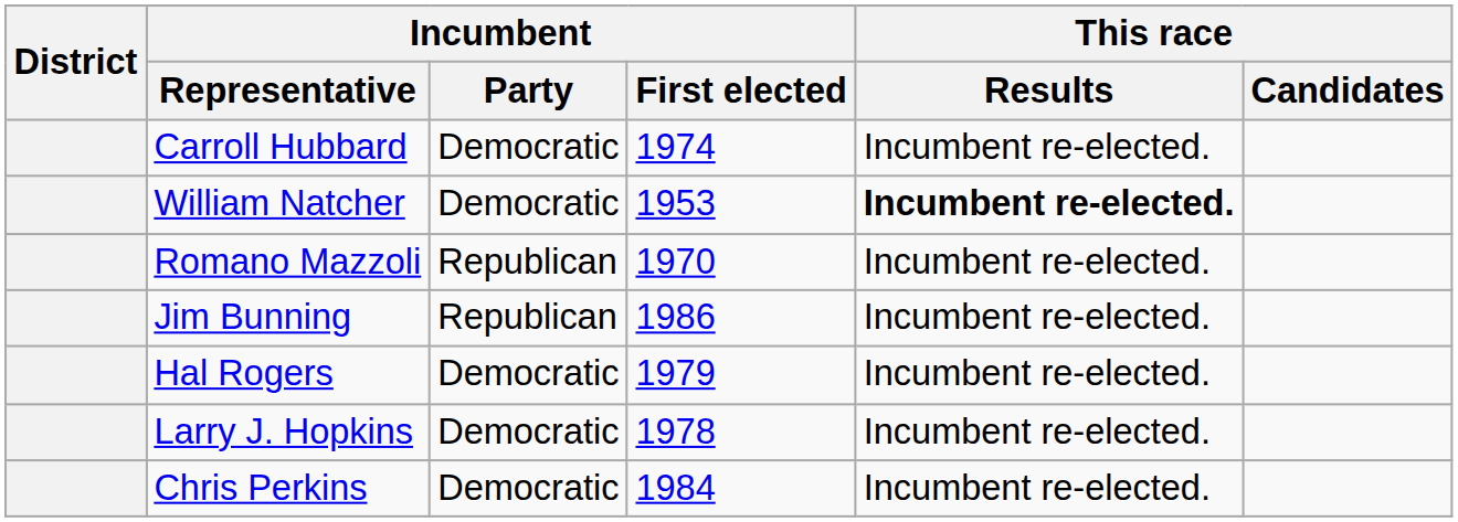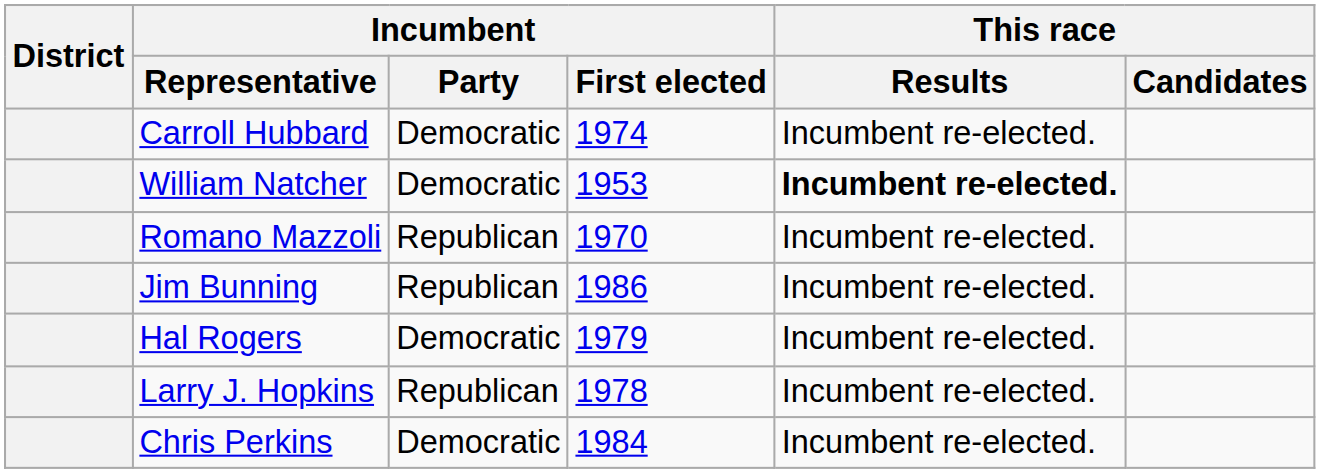 <table class=wikitable>
 <tr>
 <th rowspan=2>District</th>
 <th colspan=3>Incumbent</th>
 <th colspan=2>This race</th>
 </tr>
 <tr>
 <th>Representative</th>
 <th>Party</th>
 <th>First elected</th>
 <th>Results</th>
 <th>Candidates</th>
 </tr>
 <tr>
 <th></th>
 <td><a href='#'>Carroll Hubbard</a></td>
 <td>Democratic</td>
 <td><a href='#'>1974</a></td>
 <td>Incumbent re-elected.</td>
 <td nowrap></td>
 </tr>
 <tr>
 <th></th>
 <td><a href='#'>William Natcher</a></td>
 <td>Democratic</td>
 <td><a href='#'>1953</a></td>
 <td><strong>Incumbent re-elected.</strong></td>
 <td nowrap></td>
 </tr>
 <tr>
 <th></th>
 <td><a href='#'>Romano Mazzoli</a></td>
 <td>Republican</td>
 <td><a href='#'>1970</a></td>
 <td>Incumbent re-elected.</td>
 <td nowrap></td>
 </tr>
 <tr>
 <th></th>
 <td><a href='#'>Jim Bunning</a></td>
 <td>Republican</td>
 <td><a href='#'>1986</a></td>
 <td>Incumbent re-elected.</td>
 <td nowrap></td>
 </tr>
 <tr>
 <th></th>
 <td><a href='#'>Hal Rogers</a></td>
 <td>Democratic</td>
 <td><a href='#'>1979</a></td>
 <td>Incumbent re-elected.</td>
 <td nowrap></td>
 </tr>
 <tr>
 <th></th>
 <td><a href='#'>Larry J. Hopkins</a></td>
-<td>Democratic</td>
+<td>Republican</td>
 <td><a href='#'>1978</a></td>
 <td>Incumbent re-elected.</td>
 <td nowrap></td>
 </tr>
 <tr>
 <th></th>
 <td><a href='#'>Chris Perkins</a></td>
 <td>Democratic</td>
 <td><a href='#'>1984</a></td>
 <td>Incumbent re-elected.</td>
 <td nowrap></td>
 </tr>
 </table>
